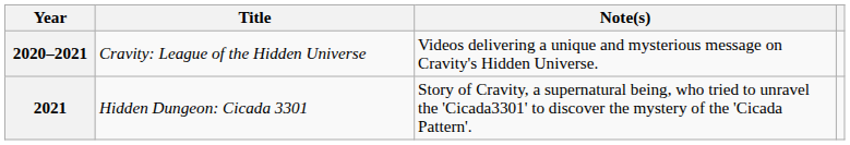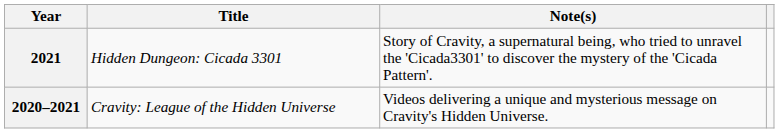 <table class="wikitable plainrowheaders">
 <tr>
 <th scope="col" width="80">Year</th>
 <th scope="col" width="300">Title</th>
 <th scope="col" width="400">Note(s)</th>
 <th scope="col"></th>
 </tr>
 <tr>
+<th scope="row">2021</th>
+<td><em>Hidden Dungeon: Cicada 3301</em></td>
+<td>Story of Cravity, a supernatural being, who tried to unravel the 'Cicada3301' to discover the mystery of the 'Cicada Pattern'.</td>
+<td style="text-align:center"></td>
+</tr>
+<tr>
 <th scope="row">2020–2021</th>
 <td><em>Cravity: League of the Hidden Universe</em></td>
 <td>Videos delivering a unique and mysterious message on Cravity's Hidden Universe.</td>
 <td style="text-align:center"></td>
 </tr>
-<tr>
-<th scope="row">2021</th>
-<td><em>Hidden Dungeon: Cicada 3301</em></td>
-<td>Story of Cravity, a supernatural being, who tried to unravel the 'Cicada3301' to discover the mystery of the 'Cicada Pattern'.</td>
-<td style="text-align:center"></td>
-</tr>
 </table>
